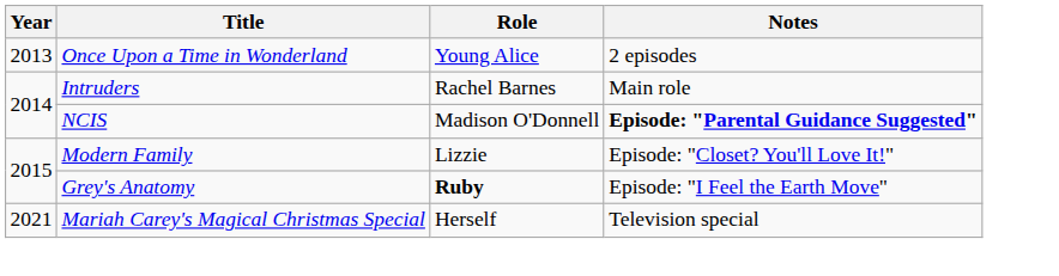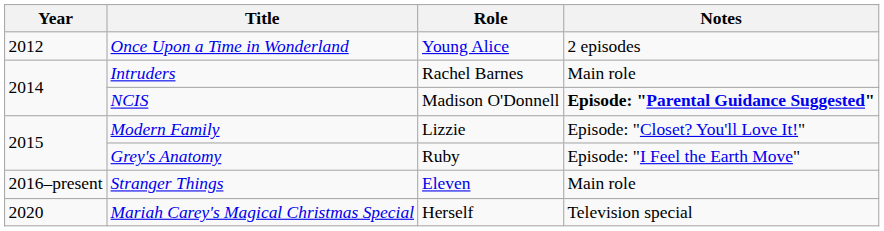 <table class="wikitable sortable">
 <tr>
 <th>Year</th>
 <th>Title</th>
 <th>Role</th>
 <th class="unsortable">Notes</th>
 </tr>
 <tr>
-<td>2013</td>
+<td>2012</td>
 <td><em><a href='#'>Once Upon a Time in Wonderland</a></em></td>
 <td><a href='#'>Young Alice</a></td>
 <td>2 episodes</td>
 </tr>
 <tr>
 <td rowspan="2">2014</td>
 <td><em><a href='#'>Intruders</a></em></td>
 <td>Rachel Barnes</td>
 <td>Main role</td>
 </tr>
 <tr>
 <td><em><a href='#'>NCIS</a></em></td>
 <td>Madison O'Donnell</td>
 <td><strong>Episode: "<a href='#'>Parental Guidance Suggested</a>"</strong></td>
 </tr>
 <tr>
 <td rowspan="2">2015</td>
 <td><em><a href='#'>Modern Family</a></em></td>
 <td>Lizzie</td>
 <td>Episode: "<a href='#'>Closet? You'll Love It!</a>"</td>
 </tr>
 <tr>
 <td><em><a href='#'>Grey's Anatomy</a></em></td>
-<td><strong>Ruby</strong></td>
+<td>Ruby</td>
 <td>Episode: "<a href='#'>I Feel the Earth Move</a>"</td>
 </tr>
 <tr>
-<td>2021</td>
+<td>2016–present</td>
+<td><em><a href='#'>Stranger Things</a></em></td>
+<td><a href='#'>Eleven</a></td>
+<td>Main role</td>
+</tr>
+<tr>
+<td>2020</td>
 <td><em><a href='#'>Mariah Carey's Magical Christmas Special</a></em></td>
 <td>Herself</td>
 <td>Television special</td>
 </tr>
 </table>
